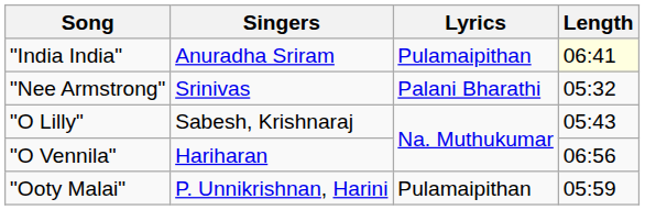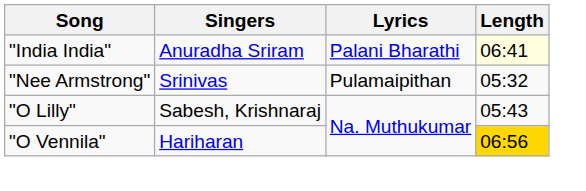 <table class="wikitable" style="font-size: 95%;">
 <tr>
 <th>Song</th>
 <th>Singers</th>
 <th>Lyrics</th>
 <th>Length</th>
 </tr>
 <tr>
 <td>"India India"</td>
 <td><a href='#'>Anuradha Sriram</a></td>
-<td><a href='#'>Pulamaipithan</a></td>
+<td><a href='#'>Palani Bharathi</a></td>
 <td style="background: lightyellow;">06:41</td>
 </tr>
 <tr>
 <td>"Nee Armstrong"</td>
 <td><a href='#'>Srinivas</a></td>
-<td><a href='#'>Palani Bharathi</a></td>
+<td>Pulamaipithan</td>
 <td>05:32</td>
 </tr>
 <tr>
 <td>"O Lilly"</td>
 <td>Sabesh, Krishnaraj</td>
 <td rowspan=2><a href='#'>Na. Muthukumar</a></td>
 <td>05:43</td>
 </tr>
 <tr>
 <td>"O Vennila"</td>
 <td><a href='#'>Hariharan</a></td>
-<td>06:56</td>
-</tr>
-<tr>
-<td>"Ooty Malai"</td>
-<td><a href='#'>P. Unnikrishnan</a>, <a href='#'>Harini</a></td>
-<td>Pulamaipithan</td>
-<td>05:59</td>
+<td style="background: gold;">06:56</td>
 </tr>
 </table>
